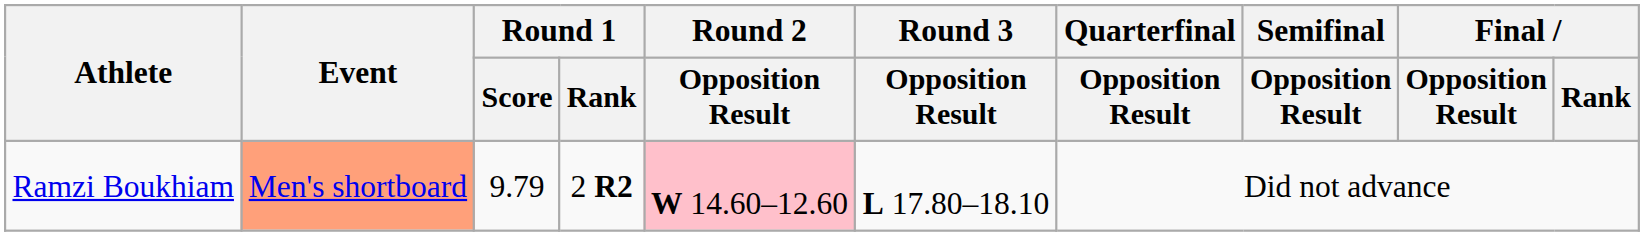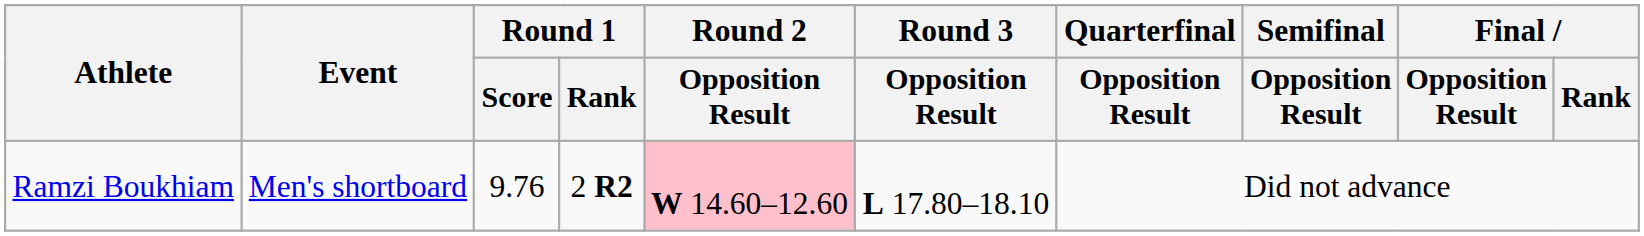 <table class=wikitable style="font-size:90%">
 <tr>
 <th rowspan=2>Athlete</th>
 <th rowspan=2>Event</th>
 <th colspan=2>Round 1</th>
 <th>Round 2</th>
 <th>Round 3</th>
 <th>Quarterfinal</th>
 <th>Semifinal</th>
 <th colspan=2>Final / </th>
 </tr>
 <tr style=font-size:95%>
 <th>Score</th>
 <th>Rank</th>
 <th>Opposition<br>Result</th>
 <th>Opposition<br>Result</th>
 <th>Opposition<br>Result</th>
 <th>Opposition<br>Result</th>
 <th>Opposition<br>Result</th>
 <th>Rank</th>
 </tr>
 <tr align=center>
 <td align=left><a href='#'>Ramzi Boukhiam</a></td>
-<td align=left style="background: lightsalmon;"><a href='#'>Men's shortboard</a></td>
-<td>9.79</td>
+<td align=left><a href='#'>Men's shortboard</a></td>
+<td>9.76</td>
 <td>2 <strong>R2</strong></td>
 <td style="background: pink;"><br><strong>W</strong> 14.60–12.60</td>
 <td><br><strong>L</strong> 17.80–18.10</td>
 <td colspan="4">Did not advance</td>
 </tr>
 </table>
